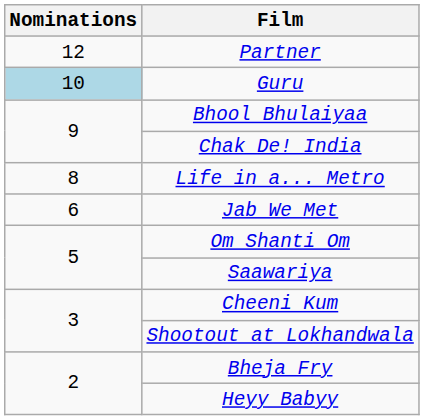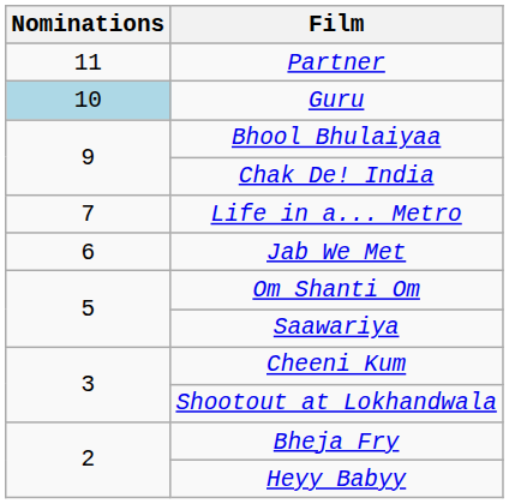 <table class="wikitable plainrowheaders" style="text-align:center;">
 <tr>
 <th scope="col" style="width:55px;">Nominations</th>
 <th scope="col" style="text-align:center;">Film</th>
 </tr>
 <tr>
-<td scope="row" style="text-align:center">12</td>
+<td scope="row" style="text-align:center">11</td>
 <td><a href='#'><em>Partner</em></a></td>
 </tr>
 <tr>
 <td scope="row" style="background: lightblue; text-align:center">10</td>
 <td><a href='#'><em>Guru</em></a></td>
 </tr>
 <tr>
 <td rowspan="2">9</td>
 <td><em><a href='#'>Bhool Bhulaiyaa</a></em></td>
 </tr>
 <tr>
 <td><em><a href='#'>Chak De! India</a></em></td>
 </tr>
 <tr>
-<td scope="row" style="text-align:center;">8</td>
+<td scope="row" style="text-align:center;">7</td>
 <td><em><a href='#'>Life in a... Metro</a></em></td>
 </tr>
 <tr>
 <td>6</td>
 <td><em><a href='#'>Jab We Met</a></em></td>
 </tr>
 <tr>
 <td rowspan="2">5</td>
 <td><em><a href='#'>Om Shanti Om</a></em></td>
 </tr>
 <tr>
 <td><em><a href='#'>Saawariya</a></em></td>
 </tr>
 <tr>
 <td rowspan="2">3</td>
 <td><em><a href='#'>Cheeni Kum</a></em></td>
 </tr>
 <tr>
 <td><em><a href='#'>Shootout at Lokhandwala</a></em></td>
 </tr>
 <tr>
 <td rowspan="2" scope="row" style="text-align:center;">2</td>
 <td><a href='#'><em>Bheja Fry</em></a></td>
 </tr>
 <tr>
 <td><em><a href='#'>Heyy Babyy</a></em></td>
 </tr>
 </table>
